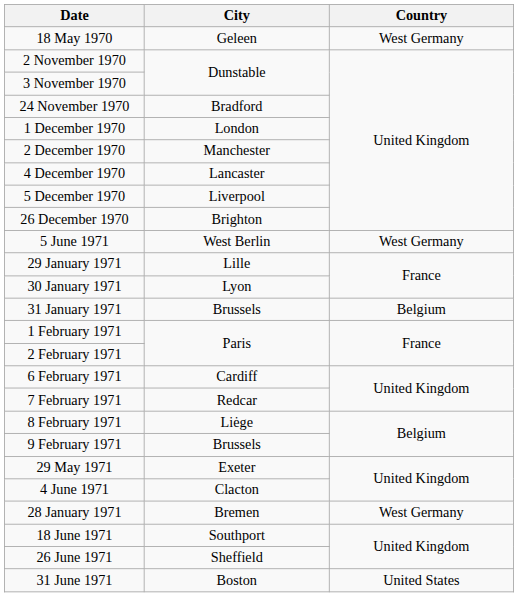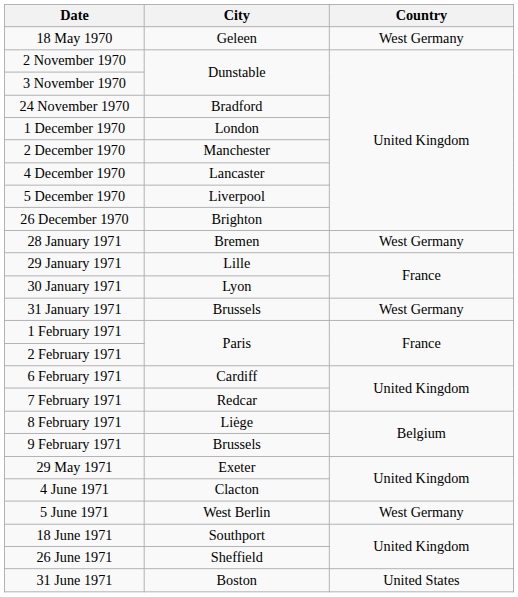 <table class="wikitable" style="text-align:center;">
 <tr>
 <th style="width:150px;">Date</th>
 <th style="width:200px;">City</th>
 <th style="width:200px;">Country</th>
 </tr>
 <tr>
 <td>18 May 1970</td>
 <td>Geleen</td>
 <td>West Germany</td>
 </tr>
 <tr>
 <td>2 November 1970</td>
 <td rowspan="2">Dunstable</td>
 <td rowspan="8">United Kingdom</td>
 </tr>
 <tr>
 <td>3 November 1970</td>
 </tr>
 <tr>
 <td>24 November 1970</td>
 <td>Bradford</td>
 </tr>
 <tr>
 <td>1 December 1970</td>
 <td>London</td>
 </tr>
 <tr>
 <td>2 December 1970</td>
 <td>Manchester</td>
 </tr>
 <tr>
 <td>4 December 1970</td>
 <td>Lancaster</td>
 </tr>
 <tr>
 <td>5 December 1970</td>
 <td>Liverpool</td>
 </tr>
 <tr>
 <td>26 December 1970</td>
 <td>Brighton</td>
 </tr>
 <tr>
-<td>5 June 1971</td>
-<td>West Berlin</td>
+<td>28 January 1971</td>
+<td>Bremen</td>
 <td>West Germany</td>
 </tr>
 <tr>
 <td>29 January 1971</td>
 <td>Lille</td>
 <td rowspan="2">France</td>
 </tr>
 <tr>
 <td>30 January 1971</td>
 <td>Lyon</td>
 </tr>
 <tr>
 <td>31 January 1971</td>
 <td>Brussels</td>
-<td>Belgium</td>
+<td>West Germany</td>
 </tr>
 <tr>
 <td>1 February 1971</td>
 <td rowspan="2">Paris</td>
 <td rowspan="2">France</td>
 </tr>
 <tr>
 <td>2 February 1971</td>
 </tr>
 <tr>
 <td>6 February 1971</td>
 <td>Cardiff</td>
 <td rowspan="2">United Kingdom</td>
 </tr>
 <tr>
 <td>7 February 1971</td>
 <td>Redcar</td>
 </tr>
 <tr>
 <td>8 February 1971</td>
 <td>Liėge</td>
 <td rowspan="2">Belgium</td>
 </tr>
 <tr>
 <td>9 February 1971</td>
 <td>Brussels</td>
 </tr>
 <tr>
 <td>29 May 1971</td>
 <td>Exeter</td>
 <td rowspan="2">United Kingdom</td>
 </tr>
 <tr>
 <td>4 June 1971</td>
 <td>Clacton</td>
 </tr>
 <tr>
-<td>28 January 1971</td>
-<td>Bremen</td>
+<td>5 June 1971</td>
+<td>West Berlin</td>
 <td>West Germany</td>
 </tr>
 <tr>
 <td>18 June 1971</td>
 <td>Southport</td>
 <td rowspan="2">United Kingdom</td>
 </tr>
 <tr>
 <td>26 June 1971</td>
 <td>Sheffield</td>
 </tr>
 <tr>
 <td>31 June 1971</td>
 <td>Boston</td>
 <td>United States</td>
 </tr>
 </table>
